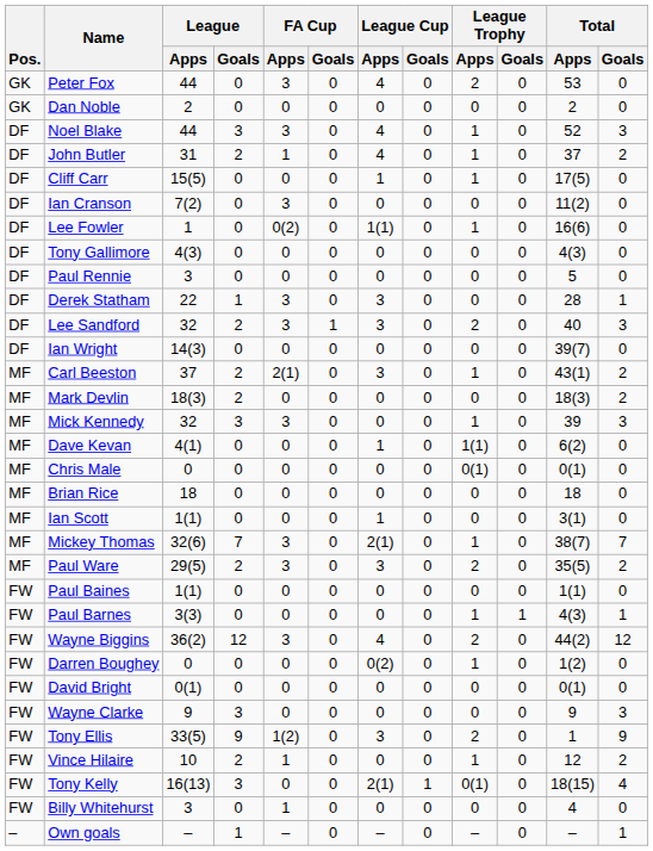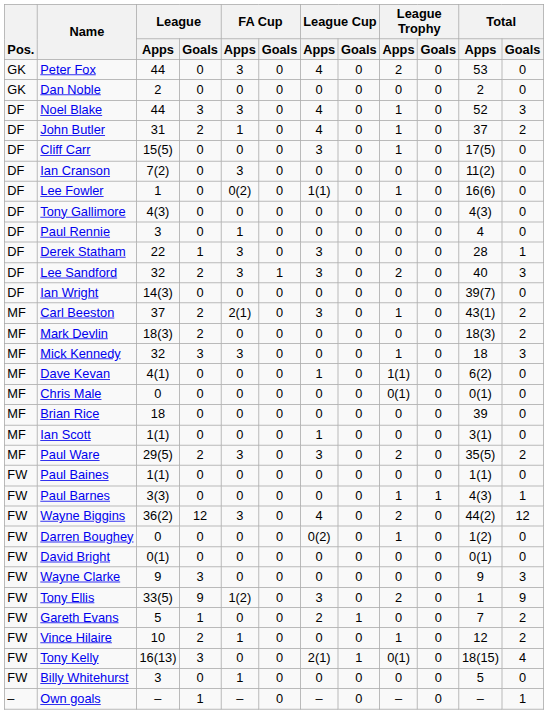 <table class="wikitable" style="text-align:center">
 <tr>
 <th rowspan=2 valign="bottom">Pos.</th>
 <th rowspan=2>Name</th>
 <th colspan=2 width="85">League</th>
 <th colspan=2 width="85">FA Cup</th>
 <th colspan=2 width="85">League Cup</th>
 <th colspan=2 width="85">League Trophy</th>
 <th colspan=2 width="85">Total</th>
 </tr>
 <tr>
 <th>Apps</th>
 <th>Goals</th>
 <th>Apps</th>
 <th>Goals</th>
 <th>Apps</th>
 <th>Goals</th>
 <th>Apps</th>
 <th>Goals</th>
 <th>Apps</th>
 <th>Goals</th>
 </tr>
 <tr>
 <td align="left">GK</td>
 <td align="left"> <a href='#'>Peter Fox</a></td>
 <td>44</td>
 <td>0</td>
 <td>3</td>
 <td>0</td>
 <td>4</td>
 <td>0</td>
 <td>2</td>
 <td>0</td>
 <td>53</td>
 <td>0</td>
 </tr>
 <tr>
 <td align="left">GK</td>
 <td align="left"> <a href='#'>Dan Noble</a></td>
 <td>2</td>
 <td>0</td>
 <td>0</td>
 <td>0</td>
 <td>0</td>
 <td>0</td>
 <td>0</td>
 <td>0</td>
 <td>2</td>
 <td>0</td>
 </tr>
 <tr>
 <td align="left">DF</td>
 <td align="left"> <a href='#'>Noel Blake</a></td>
 <td>44</td>
 <td>3</td>
 <td>3</td>
 <td>0</td>
 <td>4</td>
 <td>0</td>
 <td>1</td>
 <td>0</td>
 <td>52</td>
 <td>3</td>
 </tr>
 <tr>
 <td align="left">DF</td>
 <td align="left"> <a href='#'>John Butler</a></td>
 <td>31</td>
 <td>2</td>
 <td>1</td>
 <td>0</td>
 <td>4</td>
 <td>0</td>
 <td>1</td>
 <td>0</td>
 <td>37</td>
 <td>2</td>
 </tr>
 <tr>
 <td align="left">DF</td>
 <td align="left"> <a href='#'>Cliff Carr</a></td>
 <td>15(5)</td>
 <td>0</td>
 <td>0</td>
 <td>0</td>
-<td>1</td>
+<td>3</td>
 <td>0</td>
 <td>1</td>
 <td>0</td>
 <td>17(5)</td>
 <td>0</td>
 </tr>
 <tr>
 <td align="left">DF</td>
 <td align="left"> <a href='#'>Ian Cranson</a></td>
 <td>7(2)</td>
 <td>0</td>
 <td>3</td>
 <td>0</td>
 <td>0</td>
 <td>0</td>
 <td>0</td>
 <td>0</td>
 <td>11(2)</td>
 <td>0</td>
 </tr>
 <tr>
 <td align="left">DF</td>
 <td align="left"> <a href='#'>Lee Fowler</a></td>
 <td>1</td>
 <td>0</td>
 <td>0(2)</td>
 <td>0</td>
 <td>1(1)</td>
 <td>0</td>
 <td>1</td>
 <td>0</td>
 <td>16(6)</td>
 <td>0</td>
 </tr>
 <tr>
 <td align="left">DF</td>
 <td align="left"> <a href='#'>Tony Gallimore</a></td>
 <td>4(3)</td>
 <td>0</td>
 <td>0</td>
 <td>0</td>
 <td>0</td>
 <td>0</td>
 <td>0</td>
 <td>0</td>
 <td>4(3)</td>
 <td>0</td>
 </tr>
 <tr>
 <td align="left">DF</td>
 <td align="left"> <a href='#'>Paul Rennie</a></td>
 <td>3</td>
 <td>0</td>
+<td>1</td>
 <td>0</td>
 <td>0</td>
 <td>0</td>
 <td>0</td>
 <td>0</td>
-<td>0</td>
-<td>5</td>
+<td>4</td>
 <td>0</td>
 </tr>
 <tr>
 <td align="left">DF</td>
 <td align="left"> <a href='#'>Derek Statham</a></td>
 <td>22</td>
 <td>1</td>
 <td>3</td>
 <td>0</td>
 <td>3</td>
 <td>0</td>
 <td>0</td>
 <td>0</td>
 <td>28</td>
 <td>1</td>
 </tr>
 <tr>
 <td align="left">DF</td>
 <td align="left"> <a href='#'>Lee Sandford</a></td>
 <td>32</td>
 <td>2</td>
 <td>3</td>
 <td>1</td>
 <td>3</td>
 <td>0</td>
 <td>2</td>
 <td>0</td>
 <td>40</td>
 <td>3</td>
 </tr>
 <tr>
 <td align="left">DF</td>
 <td align="left"> <a href='#'>Ian Wright</a></td>
 <td>14(3)</td>
 <td>0</td>
 <td>0</td>
 <td>0</td>
 <td>0</td>
 <td>0</td>
 <td>0</td>
 <td>0</td>
 <td>39(7)</td>
 <td>0</td>
 </tr>
 <tr>
 <td align="left">MF</td>
 <td align="left"> <a href='#'>Carl Beeston</a></td>
 <td>37</td>
 <td>2</td>
 <td>2(1)</td>
 <td>0</td>
 <td>3</td>
 <td>0</td>
 <td>1</td>
 <td>0</td>
 <td>43(1)</td>
 <td>2</td>
 </tr>
 <tr>
 <td align="left">MF</td>
 <td align="left"> <a href='#'>Mark Devlin</a></td>
 <td>18(3)</td>
 <td>2</td>
 <td>0</td>
 <td>0</td>
 <td>0</td>
 <td>0</td>
 <td>0</td>
 <td>0</td>
 <td>18(3)</td>
 <td>2</td>
 </tr>
 <tr>
 <td align="left">MF</td>
 <td align="left"> <a href='#'>Mick Kennedy</a></td>
 <td>32</td>
 <td>3</td>
 <td>3</td>
 <td>0</td>
 <td>0</td>
 <td>0</td>
 <td>1</td>
 <td>0</td>
-<td>39</td>
+<td>18</td>
 <td>3</td>
 </tr>
 <tr>
 <td align="left">MF</td>
 <td align="left"> <a href='#'>Dave Kevan</a></td>
 <td>4(1)</td>
 <td>0</td>
 <td>0</td>
 <td>0</td>
 <td>1</td>
 <td>0</td>
 <td>1(1)</td>
 <td>0</td>
 <td>6(2)</td>
 <td>0</td>
 </tr>
 <tr>
 <td align="left">MF</td>
 <td align="left"> <a href='#'>Chris Male</a></td>
 <td>0</td>
 <td>0</td>
 <td>0</td>
 <td>0</td>
 <td>0</td>
 <td>0</td>
 <td>0(1)</td>
 <td>0</td>
 <td>0(1)</td>
 <td>0</td>
 </tr>
 <tr>
 <td align="left">MF</td>
 <td align="left"> <a href='#'>Brian Rice</a></td>
 <td>18</td>
 <td>0</td>
 <td>0</td>
 <td>0</td>
 <td>0</td>
 <td>0</td>
 <td>0</td>
 <td>0</td>
-<td>18</td>
+<td>39</td>
 <td>0</td>
 </tr>
 <tr>
 <td align="left">MF</td>
 <td align="left"> <a href='#'>Ian Scott</a></td>
 <td>1(1)</td>
 <td>0</td>
 <td>0</td>
 <td>0</td>
 <td>1</td>
 <td>0</td>
 <td>0</td>
 <td>0</td>
 <td>3(1)</td>
 <td>0</td>
-</tr>
-<tr>
-<td align="left">MF</td>
-<td align="left"> <a href='#'>Mickey Thomas</a></td>
-<td>32(6)</td>
-<td>7</td>
-<td>3</td>
-<td>0</td>
-<td>2(1)</td>
-<td>0</td>
-<td>1</td>
-<td>0</td>
-<td>38(7)</td>
-<td>7</td>
 </tr>
 <tr>
 <td align="left">MF</td>
 <td align="left"> <a href='#'>Paul Ware</a></td>
 <td>29(5)</td>
 <td>2</td>
 <td>3</td>
 <td>0</td>
 <td>3</td>
 <td>0</td>
 <td>2</td>
 <td>0</td>
 <td>35(5)</td>
 <td>2</td>
 </tr>
 <tr>
 <td align="left">FW</td>
 <td align="left"> <a href='#'>Paul Baines</a></td>
 <td>1(1)</td>
 <td>0</td>
 <td>0</td>
 <td>0</td>
 <td>0</td>
 <td>0</td>
 <td>0</td>
 <td>0</td>
 <td>1(1)</td>
 <td>0</td>
 </tr>
 <tr>
 <td align="left">FW</td>
 <td align="left"> <a href='#'>Paul Barnes</a></td>
 <td>3(3)</td>
 <td>0</td>
 <td>0</td>
 <td>0</td>
 <td>0</td>
 <td>0</td>
 <td>1</td>
 <td>1</td>
 <td>4(3)</td>
 <td>1</td>
 </tr>
 <tr>
 <td align="left">FW</td>
 <td align="left"> <a href='#'>Wayne Biggins</a></td>
 <td>36(2)</td>
 <td>12</td>
 <td>3</td>
 <td>0</td>
 <td>4</td>
 <td>0</td>
 <td>2</td>
 <td>0</td>
 <td>44(2)</td>
 <td>12</td>
 </tr>
 <tr>
 <td align="left">FW</td>
 <td align="left"> <a href='#'>Darren Boughey</a></td>
 <td>0</td>
 <td>0</td>
 <td>0</td>
 <td>0</td>
 <td>0(2)</td>
 <td>0</td>
 <td>1</td>
 <td>0</td>
 <td>1(2)</td>
 <td>0</td>
 </tr>
 <tr>
 <td align="left">FW</td>
 <td align="left"> <a href='#'>David Bright</a></td>
 <td>0(1)</td>
 <td>0</td>
 <td>0</td>
 <td>0</td>
 <td>0</td>
 <td>0</td>
 <td>0</td>
 <td>0</td>
 <td>0(1)</td>
 <td>0</td>
 </tr>
 <tr>
 <td align="left">FW</td>
 <td align="left"> <a href='#'>Wayne Clarke</a></td>
 <td>9</td>
 <td>3</td>
 <td>0</td>
 <td>0</td>
 <td>0</td>
 <td>0</td>
 <td>0</td>
 <td>0</td>
 <td>9</td>
 <td>3</td>
 </tr>
 <tr>
 <td align="left">FW</td>
 <td align="left"> <a href='#'>Tony Ellis</a></td>
 <td>33(5)</td>
 <td>9</td>
 <td>1(2)</td>
 <td>0</td>
 <td>3</td>
 <td>0</td>
 <td>2</td>
 <td>0</td>
 <td>1</td>
 <td>9</td>
 </tr>
 <tr>
 <td align="left">FW</td>
+<td align="left"> <a href='#'>Gareth Evans</a></td>
+<td>5</td>
+<td>1</td>
+<td>0</td>
+<td>0</td>
+<td>2</td>
+<td>1</td>
+<td>0</td>
+<td>0</td>
+<td>7</td>
+<td>2</td>
+</tr>
+<tr>
+<td align="left">FW</td>
 <td align="left"> <a href='#'>Vince Hilaire</a></td>
 <td>10</td>
 <td>2</td>
 <td>1</td>
 <td>0</td>
 <td>0</td>
 <td>0</td>
 <td>1</td>
 <td>0</td>
 <td>12</td>
 <td>2</td>
 </tr>
 <tr>
 <td align="left">FW</td>
 <td align="left"> <a href='#'>Tony Kelly</a></td>
 <td>16(13)</td>
 <td>3</td>
 <td>0</td>
 <td>0</td>
 <td>2(1)</td>
 <td>1</td>
 <td>0(1)</td>
 <td>0</td>
 <td>18(15)</td>
 <td>4</td>
 </tr>
 <tr>
 <td align="left">FW</td>
 <td align="left"> <a href='#'>Billy Whitehurst</a></td>
 <td>3</td>
 <td>0</td>
 <td>1</td>
 <td>0</td>
 <td>0</td>
 <td>0</td>
 <td>0</td>
 <td>0</td>
-<td>4</td>
+<td>5</td>
 <td>0</td>
 </tr>
 <tr>
 <td align="left">–</td>
 <td align="left"><a href='#'>Own goals</a></td>
 <td>–</td>
 <td>1</td>
 <td>–</td>
 <td>0</td>
 <td>–</td>
 <td>0</td>
 <td>–</td>
 <td>0</td>
 <td>–</td>
 <td>1</td>
 </tr>
 </table>
